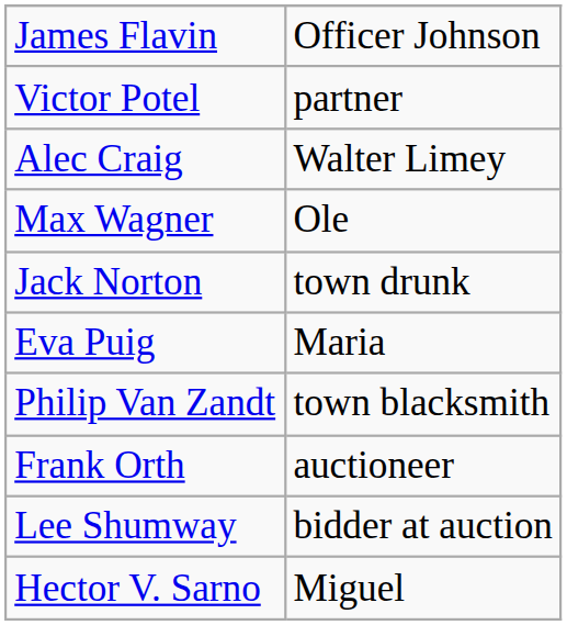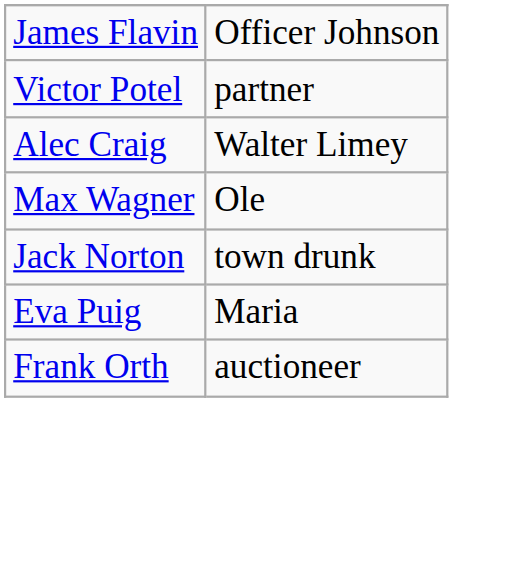 <table class=wikitable>
 <tr>
 </tr>
 <tr>
 <td><a href='#'>James Flavin</a></td>
 <td>Officer Johnson</td>
 </tr>
 <tr>
 <td><a href='#'>Victor Potel</a></td>
 <td>partner</td>
 </tr>
 <tr>
 <td><a href='#'>Alec Craig</a></td>
 <td>Walter Limey</td>
 </tr>
 <tr>
 <td><a href='#'>Max Wagner</a></td>
 <td>Ole</td>
 </tr>
 <tr>
 <td><a href='#'>Jack Norton</a></td>
 <td>town drunk</td>
 </tr>
 <tr>
 <td><a href='#'>Eva Puig</a></td>
 <td>Maria</td>
 </tr>
 <tr>
-<td><a href='#'>Philip Van Zandt</a></td>
-<td>town blacksmith</td>
-</tr>
-<tr>
 <td><a href='#'>Frank Orth</a></td>
 <td>auctioneer</td>
 </tr>
-<tr>
-<td><a href='#'>Lee Shumway</a></td>
-<td>bidder at auction</td>
-</tr>
-<tr>
-<td><a href='#'>Hector V. Sarno</a></td>
-<td>Miguel</td>
-</tr>
 </table>
